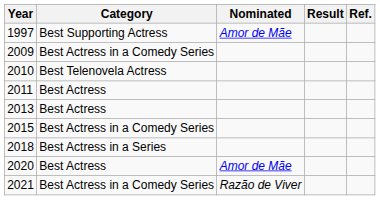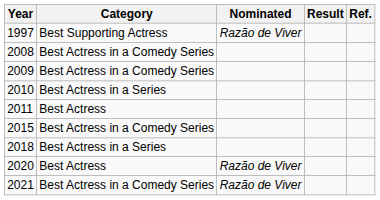 <table class="wikitable">
 <tr>
 <th>Year</th>
 <th>Category</th>
 <th>Nominated</th>
 <th>Result</th>
 <th>Ref.</th>
 </tr>
 <tr>
 <td>1997</td>
 <td>Best Supporting Actress</td>
-<td><em><a href='#'>Amor de Mãe</a></em></td>
+<td><em>Razão de Viver</em></td>
+<td></td>
+<td></td>
+</tr>
+<tr>
+<td>2008</td>
+<td>Best Actress in a Comedy Series</td>
+<td></td>
 <td></td>
 <td></td>
 </tr>
 <tr>
 <td>2009</td>
 <td>Best Actress in a Comedy Series</td>
 <td></td>
 <td></td>
 <td></td>
 </tr>
 <tr>
 <td>2010</td>
-<td>Best Telenovela Actress</td>
+<td>Best Actress in a Series</td>
 <td></td>
 <td></td>
 <td></td>
 </tr>
 <tr>
 <td>2011</td>
-<td>Best Actress</td>
-<td></td>
-<td></td>
-<td></td>
-</tr>
-<tr>
-<td>2013</td>
 <td>Best Actress</td>
 <td></td>
 <td></td>
 <td></td>
 </tr>
 <tr>
 <td>2015</td>
 <td>Best Actress in a Comedy Series</td>
 <td></td>
 <td></td>
 <td></td>
 </tr>
 <tr>
 <td>2018</td>
 <td>Best Actress in a Series</td>
 <td></td>
 <td></td>
 <td></td>
 </tr>
 <tr>
 <td>2020</td>
 <td>Best Actress</td>
-<td><em><a href='#'>Amor de Mãe</a></em></td>
+<td><em>Razão de Viver</em></td>
 <td></td>
 <td></td>
 </tr>
 <tr>
 <td>2021</td>
 <td>Best Actress in a Comedy Series</td>
 <td><em>Razão de Viver</em></td>
 <td></td>
 <td></td>
 </tr>
 </table>
